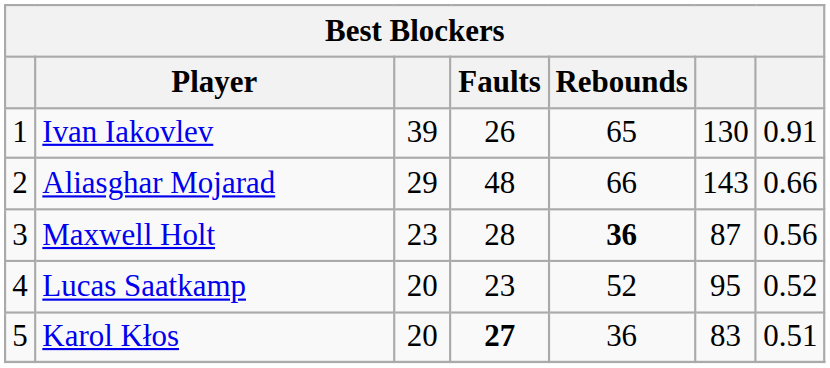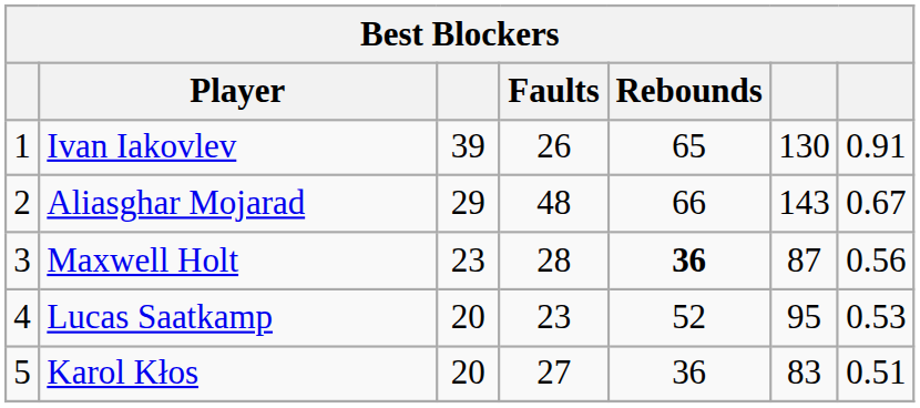 <table class="wikitable sortable" style=font-size:90%>
 <tr>
 <th colspan=7>Best Blockers</th>
 </tr>
 <tr>
 <th></th>
 <th width=160>Player</th>
 <th width=20></th>
 <th width=20>Faults</th>
 <th width=20>Rebounds</th>
 <th width=20></th>
 <th width=20></th>
 </tr>
 <tr>
 <td>1</td>
 <td> <a href='#'>Ivan Iakovlev</a></td>
 <td align=center>39</td>
 <td align=center>26</td>
 <td align=center>65</td>
 <td align=center>130</td>
 <td align=center>0.91</td>
 </tr>
 <tr>
 <td>2</td>
 <td> <a href='#'>Aliasghar Mojarad</a></td>
 <td align=center>29</td>
 <td align=center>48</td>
 <td align=center>66</td>
 <td align=center>143</td>
-<td align=center>0.66</td>
+<td align=center>0.67</td>
 </tr>
 <tr>
 <td>3</td>
 <td> <a href='#'>Maxwell Holt</a></td>
 <td align=center>23</td>
 <td align=center>28</td>
 <td align=center><strong>36</strong></td>
 <td align=center>87</td>
 <td align=center>0.56</td>
 </tr>
 <tr>
 <td>4</td>
 <td> <a href='#'>Lucas Saatkamp</a></td>
 <td align=center>20</td>
 <td align=center>23</td>
 <td align=center>52</td>
 <td align=center>95</td>
-<td align=center>0.52</td>
+<td align=center>0.53</td>
 </tr>
 <tr>
 <td>5</td>
 <td> <a href='#'>Karol Kłos</a></td>
 <td align=center>20</td>
-<td align=center><strong>27</strong></td>
+<td align=center>27</td>
 <td align=center>36</td>
 <td align=center>83</td>
 <td align=center>0.51</td>
 </tr>
 <tr>
 </tr>
 </table>
